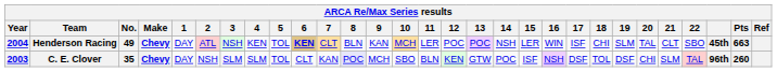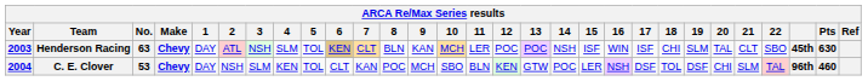 <table class="wikitable" style="text-align:center; font-size:75%">
 <tr>
 <th colspan=32><a href='#'>ARCA Re/Max Series</a> results</th>
 </tr>
 <tr>
 <th>Year</th>
 <th>Team</th>
 <th>No.</th>
 <th>Make</th>
 <th>1</th>
 <th>2</th>
 <th>3</th>
 <th>4</th>
 <th>5</th>
 <th>6</th>
 <th>7</th>
 <th>8</th>
 <th>9</th>
 <th>10</th>
 <th>11</th>
 <th>12</th>
 <th>13</th>
 <th>14</th>
 <th>15</th>
 <th>16</th>
 <th>17</th>
 <th>18</th>
 <th>19</th>
 <th>20</th>
 <th>21</th>
 <th>22</th>
 <th></th>
 <th>Pts</th>
 <th>Ref</th>
 </tr>
 <tr>
-<th><a href='#'>2004</a></th>
+<th><a href='#'>2003</a></th>
 <th>Henderson Racing</th>
-<th>49</th>
+<th>63</th>
 <th><a href='#'>Chevy</a></th>
 <td><a href='#'>DAY</a></td>
 <td style="background:#FFCFCF;"><a href='#'>ATL</a><br></td>
 <td style="background:#DFFFDF;"><a href='#'>NSH</a><br></td>
-<td><a href='#'>KEN</a></td>
+<td><a href='#'>SLM</a></td>
 <td><a href='#'>TOL</a></td>
-<td style="background:#DFC484;"><strong><a href='#'>KEN</a><br></strong></td>
+<td style="background:#DFC484;"><a href='#'>KEN</a><br></td>
 <td style="background:#FFDF9F;"><a href='#'>CLT</a><br></td>
 <td><a href='#'>BLN</a></td>
 <td><a href='#'>KAN</a></td>
 <td style="background:#FFDF9F;"><a href='#'>MCH</a><br></td>
 <td><a href='#'>LER</a></td>
 <td><a href='#'>POC</a></td>
 <td style="background:#EFCFFF;"><a href='#'>POC</a><br></td>
 <td><a href='#'>NSH</a></td>
-<td><a href='#'>LER</a></td>
+<td><a href='#'>ISF</a></td>
 <td><a href='#'>WIN</a></td>
 <td><a href='#'>ISF</a></td>
 <td><a href='#'>CHI</a></td>
 <td><a href='#'>SLM</a></td>
 <td><a href='#'>TAL</a></td>
 <td><a href='#'>CLT</a></td>
 <td><a href='#'>SBO</a></td>
 <th>45th</th>
-<th>663</th>
+<th>630</th>
 <th></th>
 </tr>
 <tr>
-<th><a href='#'>2003</a></th>
+<th><a href='#'>2004</a></th>
 <th>C. E. Clover</th>
-<th>35</th>
+<th>53</th>
 <th><a href='#'>Chevy</a></th>
 <td><a href='#'>DAY</a></td>
 <td><a href='#'>NSH</a></td>
 <td><a href='#'>SLM</a></td>
-<td><a href='#'>SLM</a></td>
+<td><a href='#'>KEN</a></td>
 <td><a href='#'>TOL</a></td>
 <td><a href='#'>CLT</a></td>
 <td><a href='#'>KAN</a></td>
-<td style="background: lavender;"><a href='#'>POC</a></td>
+<td><a href='#'>POC</a></td>
 <td><a href='#'>MCH</a></td>
 <td><a href='#'>SBO</a></td>
 <td><a href='#'>BLN</a></td>
 <td style="background:#DFFFDF;"><a href='#'>KEN</a><br></td>
 <td><a href='#'>GTW</a></td>
 <td><a href='#'>POC</a></td>
-<td><a href='#'>ISF</a></td>
+<td><a href='#'>LER</a></td>
 <td style="background:#EFCFFF;"><a href='#'>NSH</a><br></td>
 <td><a href='#'>DSF</a></td>
 <td><a href='#'>TOL</a></td>
 <td><a href='#'>DSF</a></td>
 <td><a href='#'>CHI</a></td>
 <td><a href='#'>SLM</a></td>
 <td style="background:#FFCFCF;"><a href='#'>TAL</a><br></td>
 <th>96th</th>
-<th>260</th>
+<th>460</th>
 <th></th>
 </tr>
 </table>
